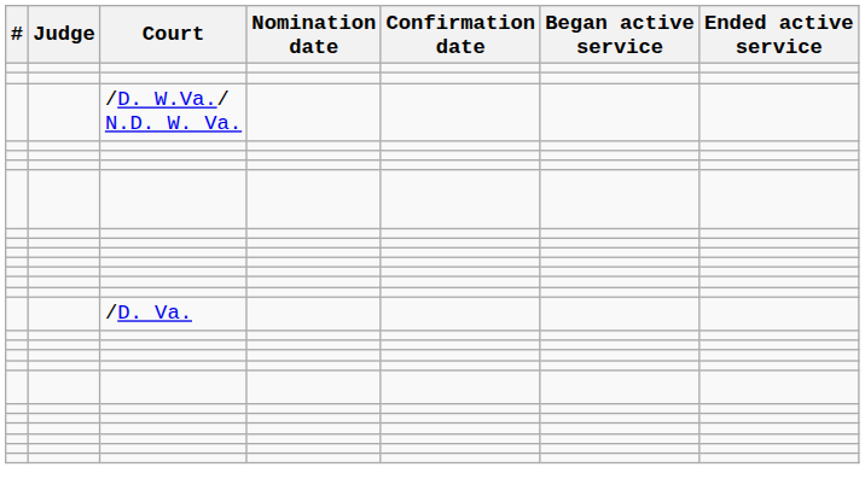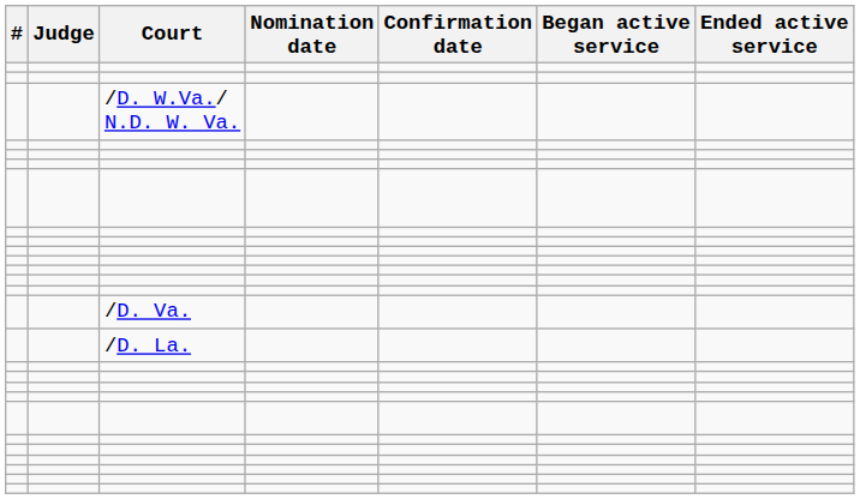 <table class="sortable wikitable">
 <tr bgcolor="#ececec">
 <th>#</th>
 <th>Judge</th>
 <th>Court<br></th>
 <th>Nomination<br>date</th>
 <th>Confirmation<br>date</th>
 <th>Began active<br>service</th>
 <th>Ended active<br>service</th>
 </tr>
 <tr>
 <td></td>
 <td></td>
 <td></td>
 <td></td>
 <td></td>
 <td></td>
 <td></td>
 </tr>
 <tr>
 <td></td>
 <td></td>
 <td></td>
 <td></td>
 <td></td>
 <td></td>
 <td></td>
 </tr>
 <tr>
 <td></td>
 <td></td>
 <td>/<a href='#'>D. W.Va.</a>/<br><a href='#'>N.D. W. Va.</a></td>
 <td></td>
 <td></td>
 <td></td>
 <td></td>
 </tr>
 <tr>
 <td></td>
 <td></td>
 <td></td>
 <td></td>
 <td></td>
 <td></td>
 <td></td>
 </tr>
 <tr>
 <td></td>
 <td></td>
 <td></td>
 <td></td>
 <td></td>
 <td></td>
 <td></td>
 </tr>
 <tr>
 <td></td>
 <td></td>
 <td></td>
 <td></td>
 <td></td>
 <td></td>
 <td></td>
 </tr>
 <tr>
 <td></td>
 <td></td>
 <td></td>
 <td></td>
 <td></td>
 <td></td>
 <td><br><br></td>
 </tr>
 <tr>
 <td></td>
 <td></td>
 <td></td>
 <td></td>
 <td></td>
 <td></td>
 <td></td>
 </tr>
 <tr>
 <td></td>
 <td></td>
 <td></td>
 <td></td>
 <td></td>
 <td></td>
 <td></td>
 </tr>
 <tr>
 <td></td>
 <td></td>
 <td></td>
 <td></td>
 <td></td>
 <td></td>
 <td></td>
 </tr>
 <tr>
 <td></td>
 <td></td>
 <td></td>
 <td></td>
 <td></td>
 <td></td>
 <td></td>
 </tr>
 <tr>
 <td></td>
 <td></td>
 <td></td>
 <td></td>
 <td></td>
 <td></td>
 <td></td>
 </tr>
 <tr>
 <td></td>
 <td></td>
 <td></td>
 <td></td>
 <td></td>
 <td></td>
 <td></td>
 </tr>
 <tr>
 <td></td>
 <td></td>
 <td></td>
 <td></td>
 <td></td>
 <td></td>
 <td></td>
 </tr>
 <tr>
 <td></td>
 <td></td>
 <td>/<a href='#'>D. Va.</a></td>
 <td></td>
 <td></td>
 <td></td>
 <td></td>
 </tr>
 <tr>
 <td></td>
 <td></td>
+<td>/<a href='#'>D. La.</a></td>
+<td></td>
+<td></td>
+<td></td>
+<td></td>
+</tr>
+<tr>
+<td></td>
+<td></td>
 <td></td>
 <td></td>
 <td></td>
 <td></td>
 <td></td>
 </tr>
 <tr>
 <td></td>
 <td></td>
 <td></td>
 <td></td>
 <td></td>
 <td></td>
 <td></td>
 </tr>
 <tr>
 <td></td>
 <td></td>
 <td></td>
 <td></td>
 <td></td>
 <td></td>
 <td></td>
 </tr>
 <tr>
 <td></td>
 <td></td>
 <td></td>
 <td></td>
 <td></td>
 <td></td>
 <td></td>
 </tr>
 <tr>
 <td></td>
 <td></td>
 <td></td>
 <td></td>
 <td></td>
 <td></td>
 <td><br></td>
 </tr>
 <tr>
 <td></td>
 <td></td>
 <td></td>
 <td></td>
 <td></td>
 <td></td>
 <td></td>
 </tr>
 <tr>
 <td></td>
 <td></td>
 <td></td>
 <td></td>
 <td></td>
 <td></td>
 <td></td>
 </tr>
 <tr>
 <td></td>
 <td></td>
 <td></td>
 <td></td>
 <td></td>
 <td></td>
 <td></td>
 </tr>
 <tr>
 <td></td>
 <td></td>
 <td></td>
 <td></td>
 <td></td>
 <td></td>
 <td></td>
 </tr>
 <tr>
 <td></td>
 <td></td>
 <td></td>
 <td></td>
 <td></td>
 <td></td>
 <td></td>
 </tr>
 <tr>
 <td></td>
 <td></td>
 <td></td>
 <td></td>
 <td></td>
 <td></td>
 <td></td>
 </tr>
 </table>
